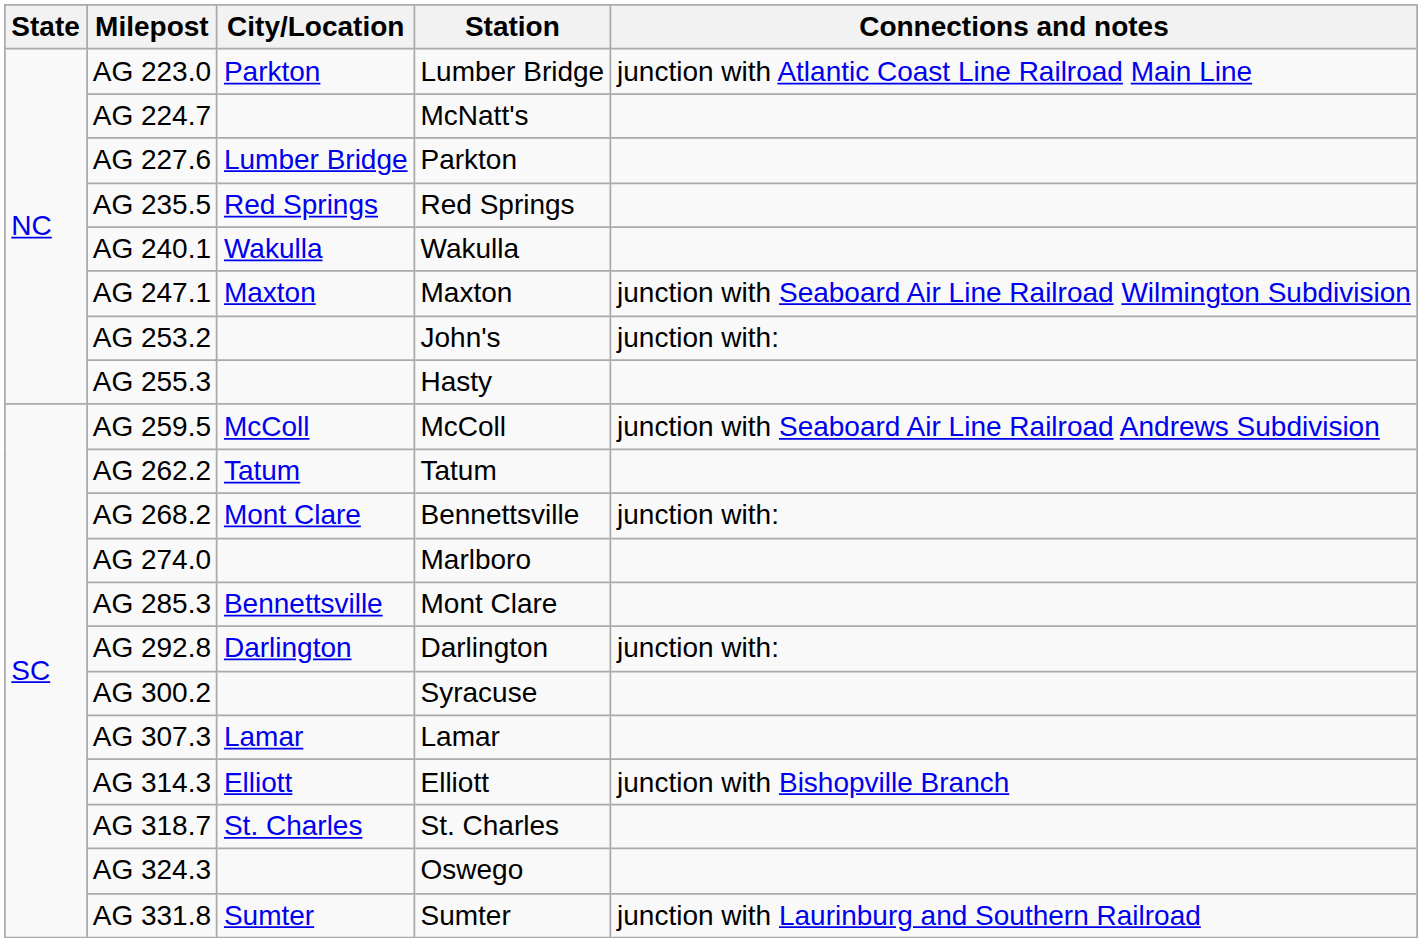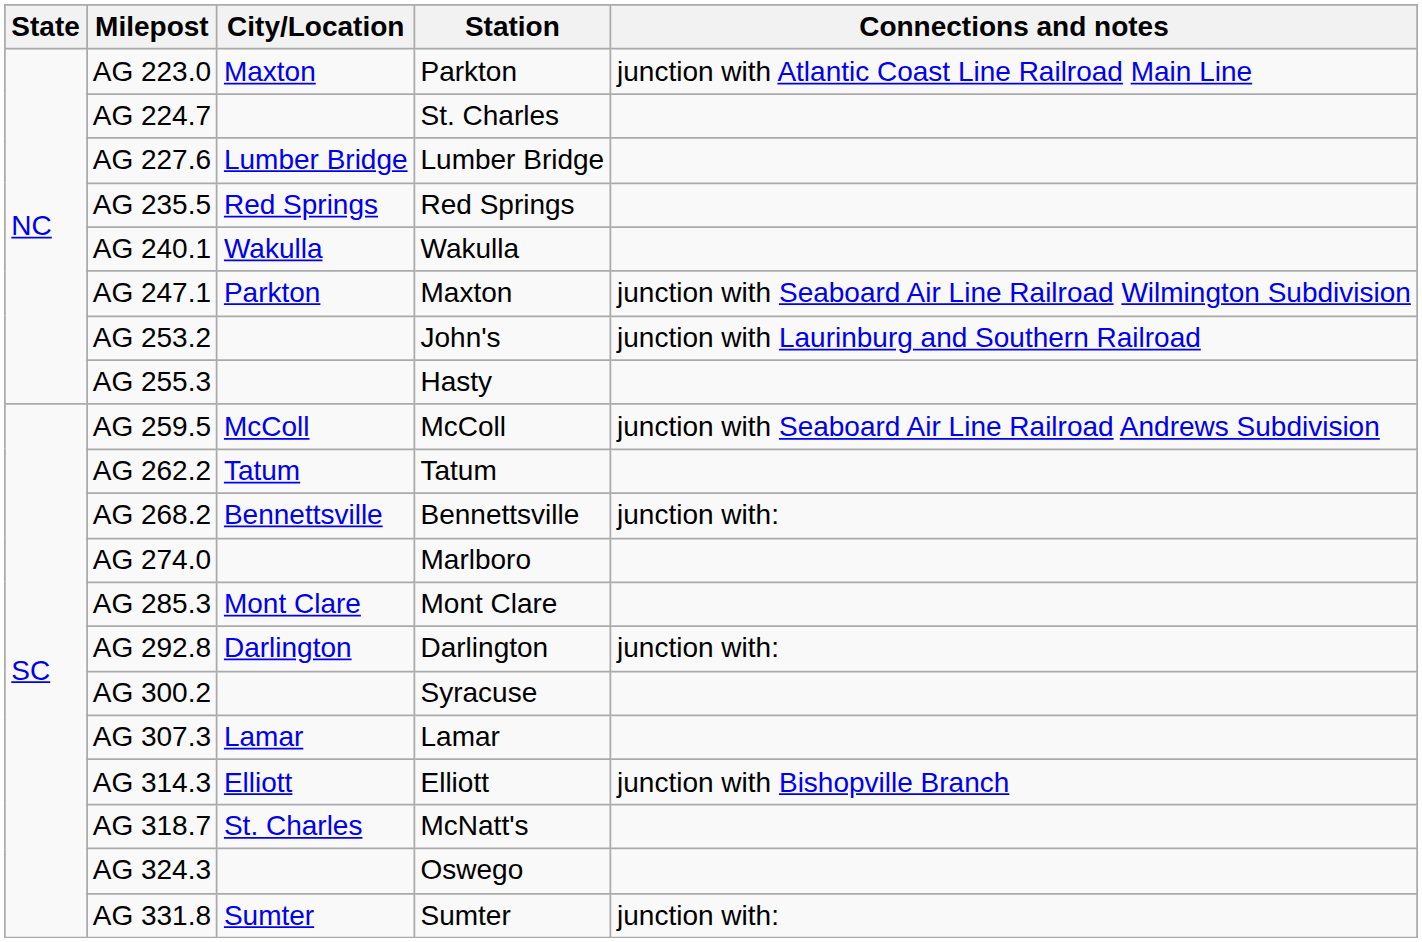 <table class="wikitable">
 <tr>
 <th>State</th>
 <th>Milepost</th>
 <th>City/Location</th>
 <th>Station</th>
 <th>Connections and notes</th>
 </tr>
 <tr>
 <td ! rowspan="8"><a href='#'>NC</a></td>
 <td>AG 223.0</td>
-<td><a href='#'>Parkton</a></td>
-<td>Lumber Bridge</td>
+<td><a href='#'>Maxton</a></td>
+<td>Parkton</td>
 <td>junction with <a href='#'>Atlantic Coast Line Railroad</a> <a href='#'>Main Line</a></td>
 </tr>
 <tr>
 <td>AG 224.7</td>
 <td></td>
-<td>McNatt's</td>
+<td>St. Charles</td>
 <td></td>
 </tr>
 <tr>
 <td>AG 227.6</td>
 <td><a href='#'>Lumber Bridge</a></td>
-<td>Parkton</td>
+<td>Lumber Bridge</td>
 <td></td>
 </tr>
 <tr>
 <td>AG 235.5</td>
 <td><a href='#'>Red Springs</a></td>
 <td>Red Springs</td>
 <td></td>
 </tr>
 <tr>
 <td>AG 240.1</td>
 <td><a href='#'>Wakulla</a></td>
 <td>Wakulla</td>
 <td></td>
 </tr>
 <tr>
 <td>AG 247.1</td>
-<td><a href='#'>Maxton</a></td>
+<td><a href='#'>Parkton</a></td>
 <td>Maxton</td>
 <td>junction with <a href='#'>Seaboard Air Line Railroad</a> <a href='#'>Wilmington Subdivision</a></td>
 </tr>
 <tr>
 <td>AG 253.2</td>
 <td></td>
 <td>John's</td>
-<td>junction with:</td>
+<td>junction with <a href='#'>Laurinburg and Southern Railroad</a></td>
 </tr>
 <tr>
 <td>AG 255.3</td>
 <td></td>
 <td>Hasty</td>
 <td></td>
 </tr>
 <tr>
 <td ! rowspan="12"><a href='#'>SC</a></td>
 <td>AG 259.5</td>
 <td><a href='#'>McColl</a></td>
 <td>McColl</td>
 <td>junction with <a href='#'>Seaboard Air Line Railroad</a> <a href='#'>Andrews Subdivision</a></td>
 </tr>
 <tr>
 <td>AG 262.2</td>
 <td><a href='#'>Tatum</a></td>
 <td>Tatum</td>
 <td></td>
 </tr>
 <tr>
 <td>AG 268.2</td>
-<td><a href='#'>Mont Clare</a></td>
+<td><a href='#'>Bennettsville</a></td>
 <td>Bennettsville</td>
 <td>junction with:<br></td>
 </tr>
 <tr>
 <td>AG 274.0</td>
 <td></td>
 <td>Marlboro</td>
 <td></td>
 </tr>
 <tr>
 <td>AG 285.3</td>
-<td><a href='#'>Bennettsville</a></td>
+<td><a href='#'>Mont Clare</a></td>
 <td>Mont Clare</td>
 <td></td>
 </tr>
 <tr>
 <td>AG 292.8</td>
 <td><a href='#'>Darlington</a></td>
 <td>Darlington</td>
 <td>junction with:</td>
 </tr>
 <tr>
 <td>AG 300.2</td>
 <td></td>
 <td>Syracuse</td>
 <td></td>
 </tr>
 <tr>
 <td>AG 307.3</td>
 <td><a href='#'>Lamar</a></td>
 <td>Lamar</td>
 <td></td>
 </tr>
 <tr>
 <td>AG 314.3</td>
 <td><a href='#'>Elliott</a></td>
 <td>Elliott</td>
 <td>junction with <a href='#'>Bishopville Branch</a></td>
 </tr>
 <tr>
 <td>AG 318.7</td>
 <td><a href='#'>St. Charles</a></td>
-<td>St. Charles</td>
+<td>McNatt's</td>
 <td></td>
 </tr>
 <tr>
 <td>AG 324.3</td>
 <td></td>
 <td>Oswego</td>
 <td></td>
 </tr>
 <tr>
 <td>AG 331.8</td>
 <td><a href='#'>Sumter</a></td>
 <td>Sumter</td>
-<td>junction with <a href='#'>Laurinburg and Southern Railroad</a></td>
+<td>junction with:</td>
 </tr>
 </table>
